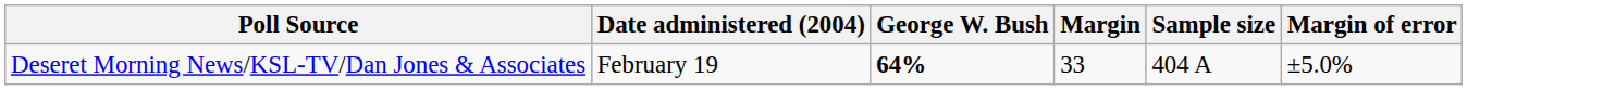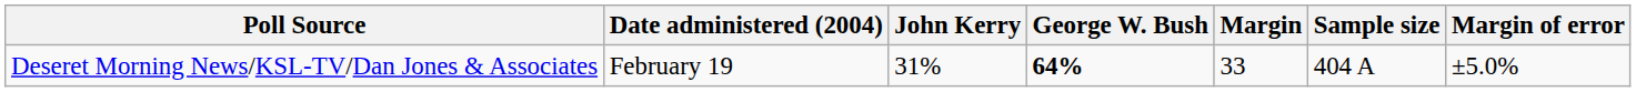 <table class="wikitable">
 <tr>
 <th>Poll Source</th>
 <th>Date administered (2004)</th>
+<th>John Kerry</th>
 <th>George W. Bush</th>
 <th>Margin</th>
 <th>Sample size</th>
 <th>Margin of error</th>
 </tr>
 <tr>
 <td><a href='#'>Deseret Morning News</a>/<a href='#'>KSL-TV</a>/<a href='#'>Dan Jones & Associates</a></td>
 <td>February 19</td>
+<td>31%</td>
 <td><strong>64%</strong></td>
 <td>33</td>
 <td>404 A</td>
 <td>±5.0%</td>
 </tr>
 </table>
